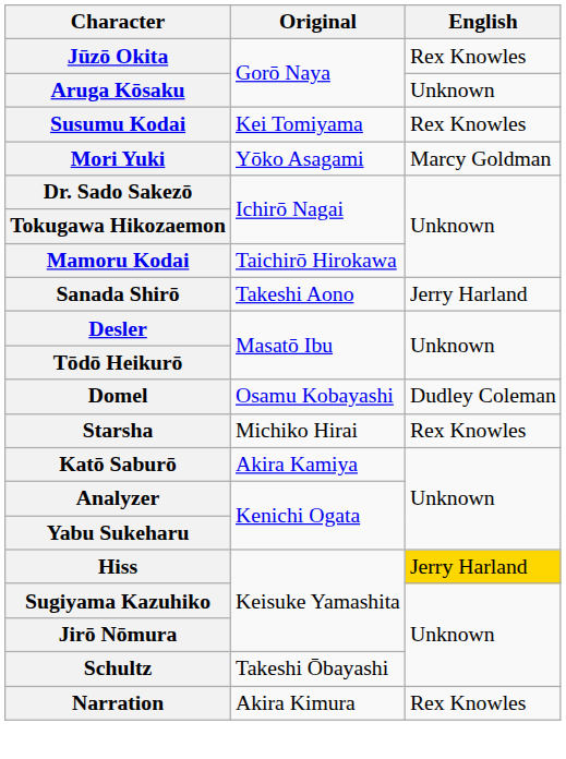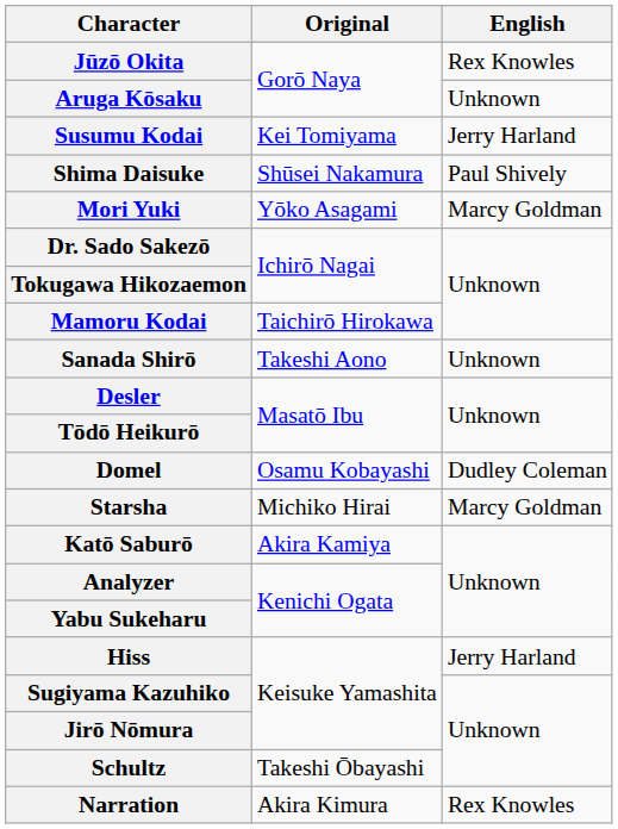 <table class="wikitable">
 <tr>
 <th>Character</th>
 <th>Original</th>
 <th>English</th>
 </tr>
 <tr>
 <th><a href='#'>Jūzō Okita</a></th>
 <td rowspan="2"><a href='#'>Gorō Naya</a></td>
 <td>Rex Knowles</td>
 </tr>
 <tr>
 <th><a href='#'>Aruga Kōsaku</a></th>
 <td>Unknown</td>
 </tr>
 <tr>
 <th><a href='#'>Susumu Kodai</a></th>
 <td><a href='#'>Kei Tomiyama</a></td>
-<td>Rex Knowles</td>
+<td>Jerry Harland</td>
+</tr>
+<tr>
+<th>Shima Daisuke</th>
+<td><a href='#'>Shūsei Nakamura</a></td>
+<td>Paul Shively</td>
 </tr>
 <tr>
 <th><a href='#'>Mori Yuki</a></th>
 <td><a href='#'>Yōko Asagami</a></td>
 <td>Marcy Goldman</td>
 </tr>
 <tr>
 <th>Dr. Sado Sakezō</th>
 <td rowspan="2"><a href='#'>Ichirō Nagai</a></td>
 <td rowspan="3">Unknown</td>
 </tr>
 <tr>
 <th>Tokugawa Hikozaemon</th>
 </tr>
 <tr>
 <th><a href='#'>Mamoru Kodai</a></th>
 <td><a href='#'>Taichirō Hirokawa</a></td>
 </tr>
 <tr>
 <th>Sanada Shirō</th>
 <td><a href='#'>Takeshi Aono</a></td>
-<td>Jerry Harland</td>
+<td>Unknown</td>
 </tr>
 <tr>
 <th><a href='#'>Desler</a></th>
 <td rowspan="2"><a href='#'>Masatō Ibu</a></td>
 <td rowspan="2">Unknown</td>
 </tr>
 <tr>
 <th>Tōdō Heikurō</th>
 </tr>
 <tr>
 <th>Domel</th>
 <td><a href='#'>Osamu Kobayashi</a></td>
 <td>Dudley Coleman</td>
 </tr>
 <tr>
 <th>Starsha</th>
 <td>Michiko Hirai</td>
-<td>Rex Knowles</td>
+<td>Marcy Goldman</td>
 </tr>
 <tr>
 <th>Katō Saburō</th>
 <td><a href='#'>Akira Kamiya</a></td>
 <td rowspan="3">Unknown</td>
 </tr>
 <tr>
 <th>Analyzer</th>
 <td rowspan="2"><a href='#'>Kenichi Ogata</a></td>
 </tr>
 <tr>
 <th>Yabu Sukeharu</th>
 </tr>
 <tr>
 <th>Hiss</th>
 <td rowspan="3">Keisuke Yamashita</td>
-<td style="background: gold;">Jerry Harland</td>
+<td>Jerry Harland</td>
 </tr>
 <tr>
 <th>Sugiyama Kazuhiko</th>
 <td rowspan="3">Unknown</td>
 </tr>
 <tr>
 <th>Jirō Nōmura</th>
 </tr>
 <tr>
 <th>Schultz</th>
 <td>Takeshi Ōbayashi</td>
 </tr>
 <tr>
 <th>Narration</th>
 <td>Akira Kimura</td>
 <td>Rex Knowles</td>
 </tr>
 </table>
